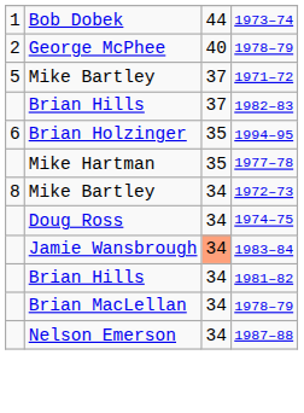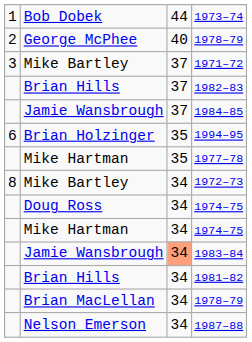 <table class="wikitable">
 <tr>
 </tr>
 <tr>
 <td>1</td>
 <td><a href='#'>Bob Dobek</a></td>
 <td>44</td>
 <td style="font-size:80%;"><a href='#'>1973–74</a></td>
 </tr>
 <tr>
 <td>2</td>
 <td><a href='#'>George McPhee</a></td>
 <td>40</td>
 <td style="font-size:80%;"><a href='#'>1978–79</a></td>
 </tr>
 <tr>
-<td>5</td>
+<td>3</td>
 <td>Mike Bartley</td>
 <td>37</td>
 <td style="font-size:80%;"><a href='#'>1971–72</a></td>
 </tr>
 <tr>
 <td></td>
 <td><a href='#'>Brian Hills</a></td>
 <td>37</td>
 <td style="font-size:80%;"><a href='#'>1982–83</a></td>
+</tr>
+<tr>
+<td></td>
+<td><a href='#'>Jamie Wansbrough</a></td>
+<td>37</td>
+<td style="font-size:80%;"><a href='#'>1984–85</a></td>
 </tr>
 <tr>
 <td>6</td>
 <td><a href='#'>Brian Holzinger</a></td>
 <td>35</td>
 <td style="font-size:80%;"><a href='#'>1994–95</a></td>
 </tr>
 <tr>
 <td></td>
 <td>Mike Hartman</td>
 <td>35</td>
 <td style="font-size:80%;"><a href='#'>1977–78</a></td>
 </tr>
 <tr>
 <td>8</td>
 <td>Mike Bartley</td>
 <td>34</td>
 <td style="font-size:80%;"><a href='#'>1972–73</a></td>
 </tr>
 <tr>
 <td></td>
 <td><a href='#'>Doug Ross</a></td>
+<td>34</td>
+<td style="font-size:80%;"><a href='#'>1974–75</a></td>
+</tr>
+<tr>
+<td></td>
+<td>Mike Hartman</td>
 <td>34</td>
 <td style="font-size:80%;"><a href='#'>1974–75</a></td>
 </tr>
 <tr>
 <td></td>
 <td><a href='#'>Jamie Wansbrough</a></td>
 <td style="background: lightsalmon;">34</td>
 <td style="font-size:80%;"><a href='#'>1983–84</a></td>
 </tr>
 <tr>
 <td></td>
 <td><a href='#'>Brian Hills</a></td>
 <td>34</td>
 <td style="font-size:80%;"><a href='#'>1981–82</a></td>
 </tr>
 <tr>
 <td></td>
 <td><a href='#'>Brian MacLellan</a></td>
 <td>34</td>
 <td style="font-size:80%;"><a href='#'>1978–79</a></td>
 </tr>
 <tr>
 <td></td>
 <td><a href='#'>Nelson Emerson</a></td>
 <td>34</td>
 <td style="font-size:80%;"><a href='#'>1987–88</a></td>
 </tr>
 </table>
